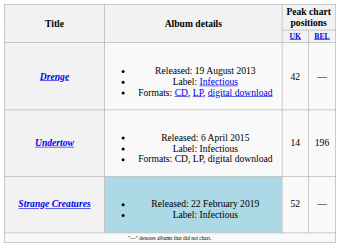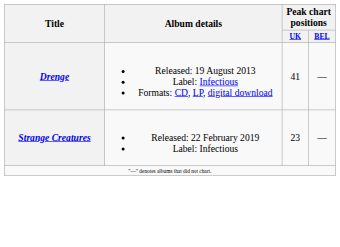 <table class="wikitable plainrowheaders" style="text-align:center;">
 <tr>
 <th scope="col" rowspan="2" style="width:10em;">Title</th>
 <th scope="col" rowspan="2" style="width:18em;">Album details</th>
 <th scope="col" colspan="2">Peak chart positions</th>
 </tr>
 <tr>
 <th style="width:3em;font-size:80%;"><a href='#'>UK</a></th>
 <th style="width:3em;font-size:80%;"><a href='#'>BEL</a></th>
 </tr>
 <tr>
 <th scope="row"><strong><em><a href='#'>Drenge</a></em></strong></th>
 <td><br><ul><li>Released: 19 August 2013</li><li>Label: <a href='#'>Infectious</a></li><li>Formats: <a href='#'>CD</a>, <a href='#'>LP</a>, <a href='#'>digital download</a></li></ul></td>
-<td style="text-align:center;">42</td>
+<td style="text-align:center;">41</td>
 <td style="text-align:center;">—</td>
 </tr>
 <tr>
-<th scope="row"><strong><em><a href='#'>Undertow</a></em></strong></th>
-<td><br><ul><li>Released: 6 April 2015</li><li>Label: Infectious</li><li>Formats: CD, LP, digital download</li></ul></td>
-<td style="text-align:center;">14</td>
-<td style="text-align:center;">196</td>
-</tr>
-<tr>
 <th scope="row"><strong><em><a href='#'>Strange Creatures</a></em></strong></th>
-<td style="background: lightblue;"><br><ul><li>Released: 22 February 2019</li><li>Label: Infectious</li></ul></td>
-<td>52</td>
+<td><br><ul><li>Released: 22 February 2019</li><li>Label: Infectious</li></ul></td>
+<td>23</td>
 <td>—</td>
 </tr>
 <tr>
 <td colspan="4" style="text-align:center; font-size:8pt;"><small>"—" denotes albums that did not chart.</small></td>
 </tr>
 </table>
